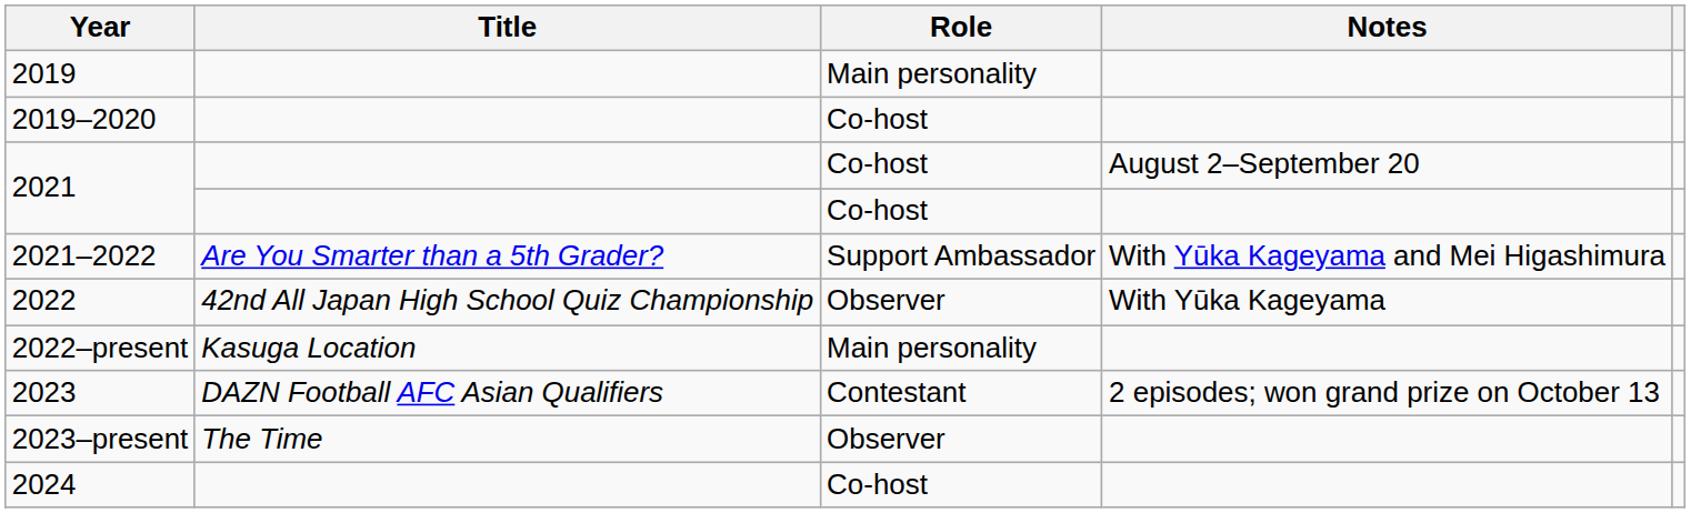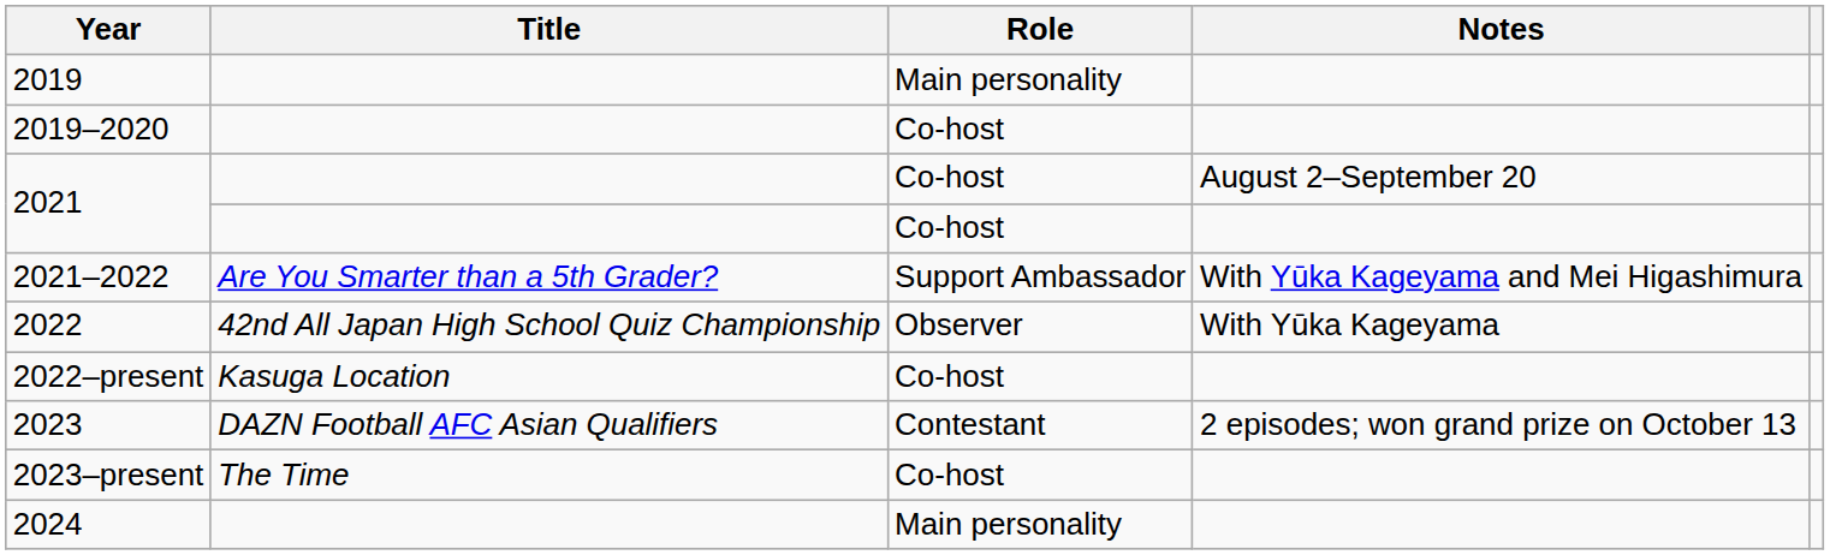 <table class="wikitable sortable">
 <tr>
 <th>Year</th>
 <th>Title</th>
 <th>Role</th>
 <th>Notes</th>
 <th class="unsortable"></th>
 </tr>
 <tr>
 <td>2019</td>
 <td></td>
 <td>Main personality</td>
 <td></td>
 <td></td>
 </tr>
 <tr>
 <td>2019–2020</td>
 <td></td>
 <td>Co-host</td>
 <td></td>
 <td></td>
 </tr>
 <tr>
 <td rowspan="2">2021</td>
 <td></td>
 <td>Co-host</td>
 <td>August 2–September 20</td>
 <td></td>
 </tr>
 <tr>
 <td></td>
 <td>Co-host</td>
 <td></td>
 <td></td>
 </tr>
 <tr>
 <td>2021–2022</td>
 <td><em><a href='#'>Are You Smarter than a 5th Grader?</a></em></td>
 <td>Support Ambassador</td>
 <td>With <a href='#'>Yūka Kageyama</a> and Mei Higashimura</td>
 <td></td>
 </tr>
 <tr>
 <td rowspan="1">2022</td>
 <td><em>42nd All Japan High School Quiz Championship</em></td>
 <td>Observer</td>
 <td>With Yūka Kageyama</td>
 <td></td>
 </tr>
 <tr>
 <td>2022–present</td>
 <td><em>Kasuga Location</em></td>
-<td>Main personality</td>
+<td>Co-host</td>
 <td></td>
 <td></td>
 </tr>
 <tr>
 <td>2023</td>
 <td><em>DAZN Football <a href='#'>AFC</a> Asian Qualifiers</em></td>
 <td>Contestant</td>
 <td>2 episodes; won grand prize on October 13</td>
 <td></td>
 </tr>
 <tr>
 <td>2023–present</td>
 <td><em>The Time</em></td>
-<td>Observer</td>
+<td>Co-host</td>
 <td></td>
 <td></td>
 </tr>
 <tr>
 <td>2024</td>
 <td></td>
-<td>Co-host</td>
+<td>Main personality</td>
 <td></td>
 <td></td>
 </tr>
 </table>
